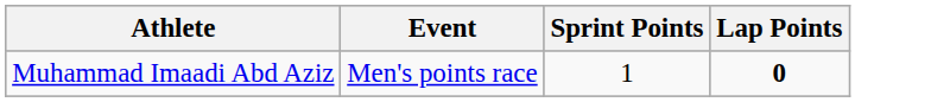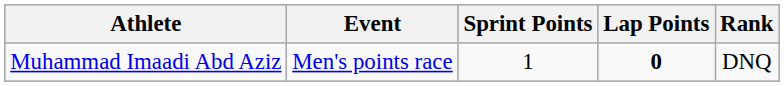 <table class=wikitable style="font-size:90%">
 <tr>
 <th>Athlete</th>
 <th>Event</th>
 <th>Sprint Points</th>
 <th>Lap Points</th>
+<th>Rank</th>
 </tr>
 <tr align=center>
 <td align=left><a href='#'>Muhammad Imaadi Abd Aziz</a></td>
 <td align=left><a href='#'>Men's points race</a></td>
 <td>1</td>
 <td><strong>0</strong></td>
+<td>DNQ</td>
 </tr>
 </table>
